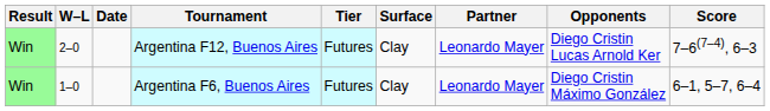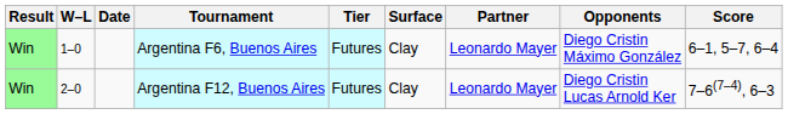 <table class="sortable wikitable">
 <tr>
 <th>Result</th>
 <th class="unsortable">W–L</th>
 <th>Date</th>
 <th>Tournament</th>
 <th>Tier</th>
 <th>Surface</th>
 <th>Partner</th>
 <th>Opponents</th>
 <th class="unsortable">Score</th>
 </tr>
 <tr>
 <td bgcolor=98FB98>Win</td>
+<td><small>1–0</small></td>
+<td></td>
+<td style="background:#cffcff;">Argentina F6, <a href='#'>Buenos Aires</a></td>
+<td style="background:#cffcff;">Futures</td>
+<td>Clay</td>
+<td> <a href='#'>Leonardo Mayer</a></td>
+<td> <a href='#'>Diego Cristin</a> <br> <a href='#'>Máximo González</a></td>
+<td>6–1, 5–7, 6–4</td>
+</tr>
+<tr>
+<td bgcolor=98FB98>Win</td>
 <td><small>2–0</small></td>
 <td></td>
 <td style="background:#cffcff;">Argentina F12, <a href='#'>Buenos Aires</a></td>
 <td style="background:#cffcff;">Futures</td>
 <td>Clay</td>
 <td> <a href='#'>Leonardo Mayer</a></td>
 <td> <a href='#'>Diego Cristin</a> <br> <a href='#'>Lucas Arnold Ker</a></td>
 <td>7–6<sup>(7–4)</sup>, 6–3</td>
 </tr>
-<tr>
-<td bgcolor=98FB98>Win</td>
-<td><small>1–0</small></td>
-<td></td>
-<td style="background:#cffcff;">Argentina F6, <a href='#'>Buenos Aires</a></td>
-<td style="background:#cffcff;">Futures</td>
-<td>Clay</td>
-<td> <a href='#'>Leonardo Mayer</a></td>
-<td> <a href='#'>Diego Cristin</a> <br> <a href='#'>Máximo González</a></td>
-<td>6–1, 5–7, 6–4</td>
-</tr>
 </table>
